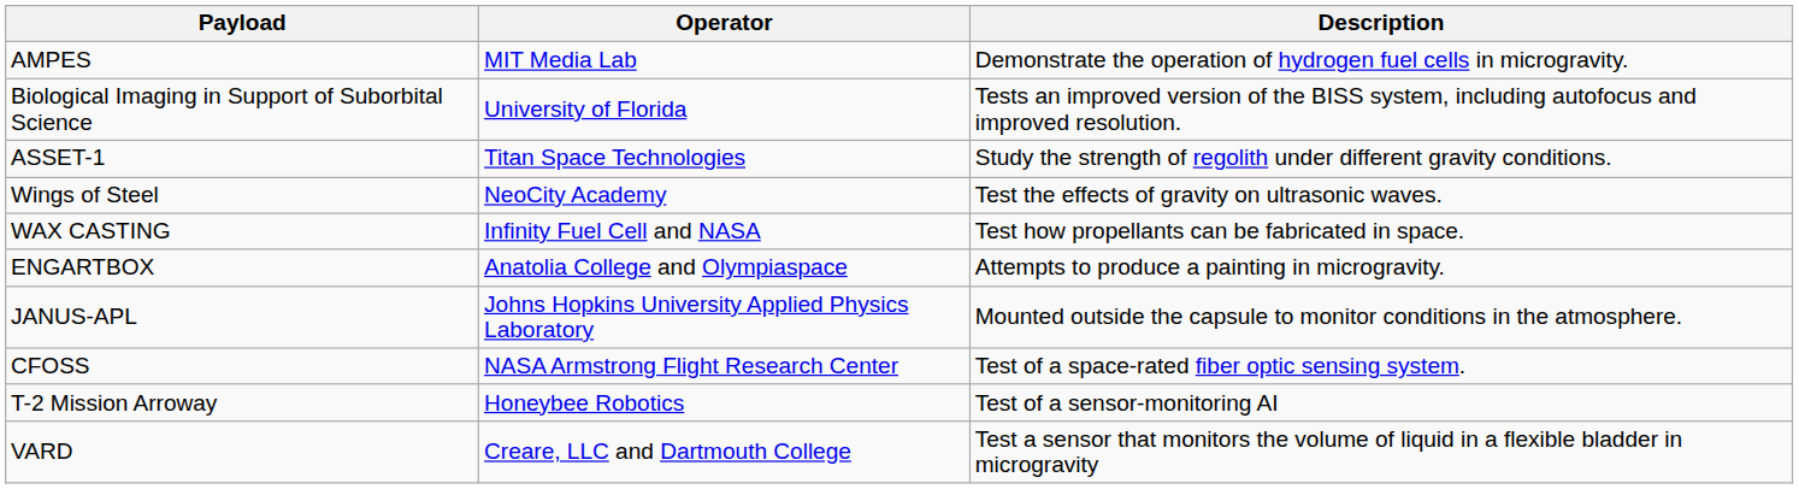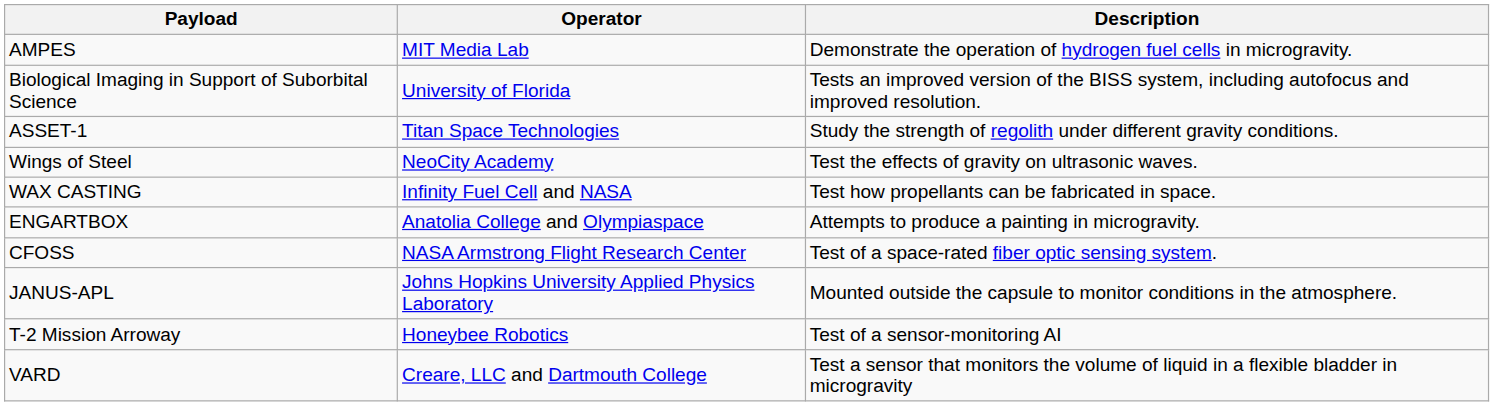 <table class="wikitable">
 <tr>
 <th>Payload</th>
 <th>Operator</th>
 <th>Description</th>
 </tr>
 <tr>
 <td>AMPES</td>
 <td><a href='#'>MIT Media Lab</a></td>
 <td>Demonstrate the operation of <a href='#'>hydrogen fuel cells</a> in microgravity.</td>
 </tr>
 <tr>
 <td>Biological Imaging in Support of Suborbital Science</td>
 <td><a href='#'>University of Florida</a></td>
 <td>Tests an improved version of the BISS system, including autofocus and improved resolution.</td>
 </tr>
 <tr>
 <td>ASSET-1</td>
 <td><a href='#'>Titan Space Technologies</a></td>
 <td>Study the strength of <a href='#'>regolith</a> under different gravity conditions.</td>
 </tr>
 <tr>
 <td>Wings of Steel</td>
 <td><a href='#'>NeoCity Academy</a></td>
 <td>Test the effects of gravity on ultrasonic waves.</td>
 </tr>
 <tr>
 <td>WAX CASTING</td>
 <td><a href='#'>Infinity Fuel Cell</a> and <a href='#'>NASA</a></td>
 <td>Test how propellants can be fabricated in space.</td>
 </tr>
 <tr>
 <td>ENGARTBOX</td>
 <td><a href='#'>Anatolia College</a> and <a href='#'>Olympiaspace</a></td>
 <td>Attempts to produce a painting in microgravity.</td>
 </tr>
 <tr>
+<td>CFOSS</td>
+<td><a href='#'>NASA Armstrong Flight Research Center</a></td>
+<td>Test of a space-rated <a href='#'>fiber optic sensing system</a>.</td>
+</tr>
+<tr>
 <td>JANUS-APL</td>
 <td><a href='#'>Johns Hopkins University Applied Physics Laboratory</a></td>
 <td>Mounted outside the capsule to monitor conditions in the atmosphere.</td>
-</tr>
-<tr>
-<td>CFOSS</td>
-<td><a href='#'>NASA Armstrong Flight Research Center</a></td>
-<td>Test of a space-rated <a href='#'>fiber optic sensing system</a>.</td>
 </tr>
 <tr>
 <td>T-2 Mission Arroway</td>
 <td><a href='#'>Honeybee Robotics</a></td>
 <td>Test of a sensor-monitoring AI</td>
 </tr>
 <tr>
 <td>VARD</td>
 <td><a href='#'>Creare, LLC</a> and <a href='#'>Dartmouth College</a></td>
 <td>Test a sensor that monitors the volume of liquid in a flexible bladder in microgravity</td>
 </tr>
 </table>
